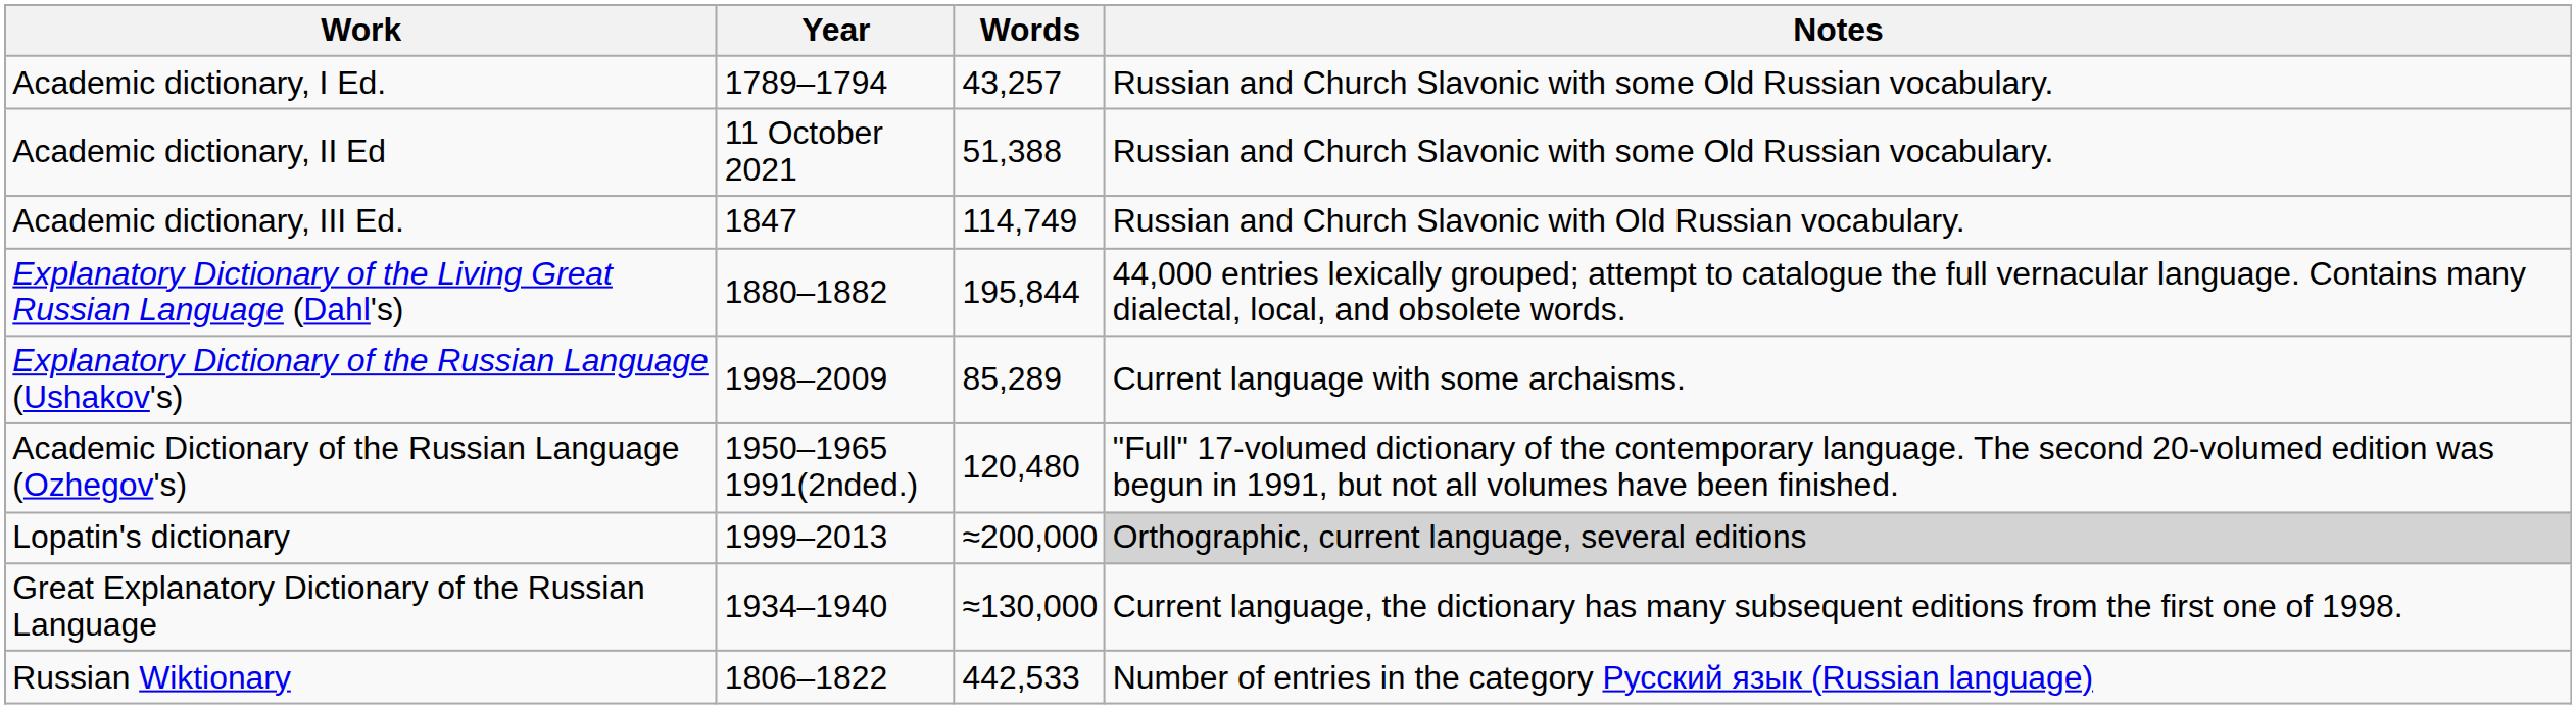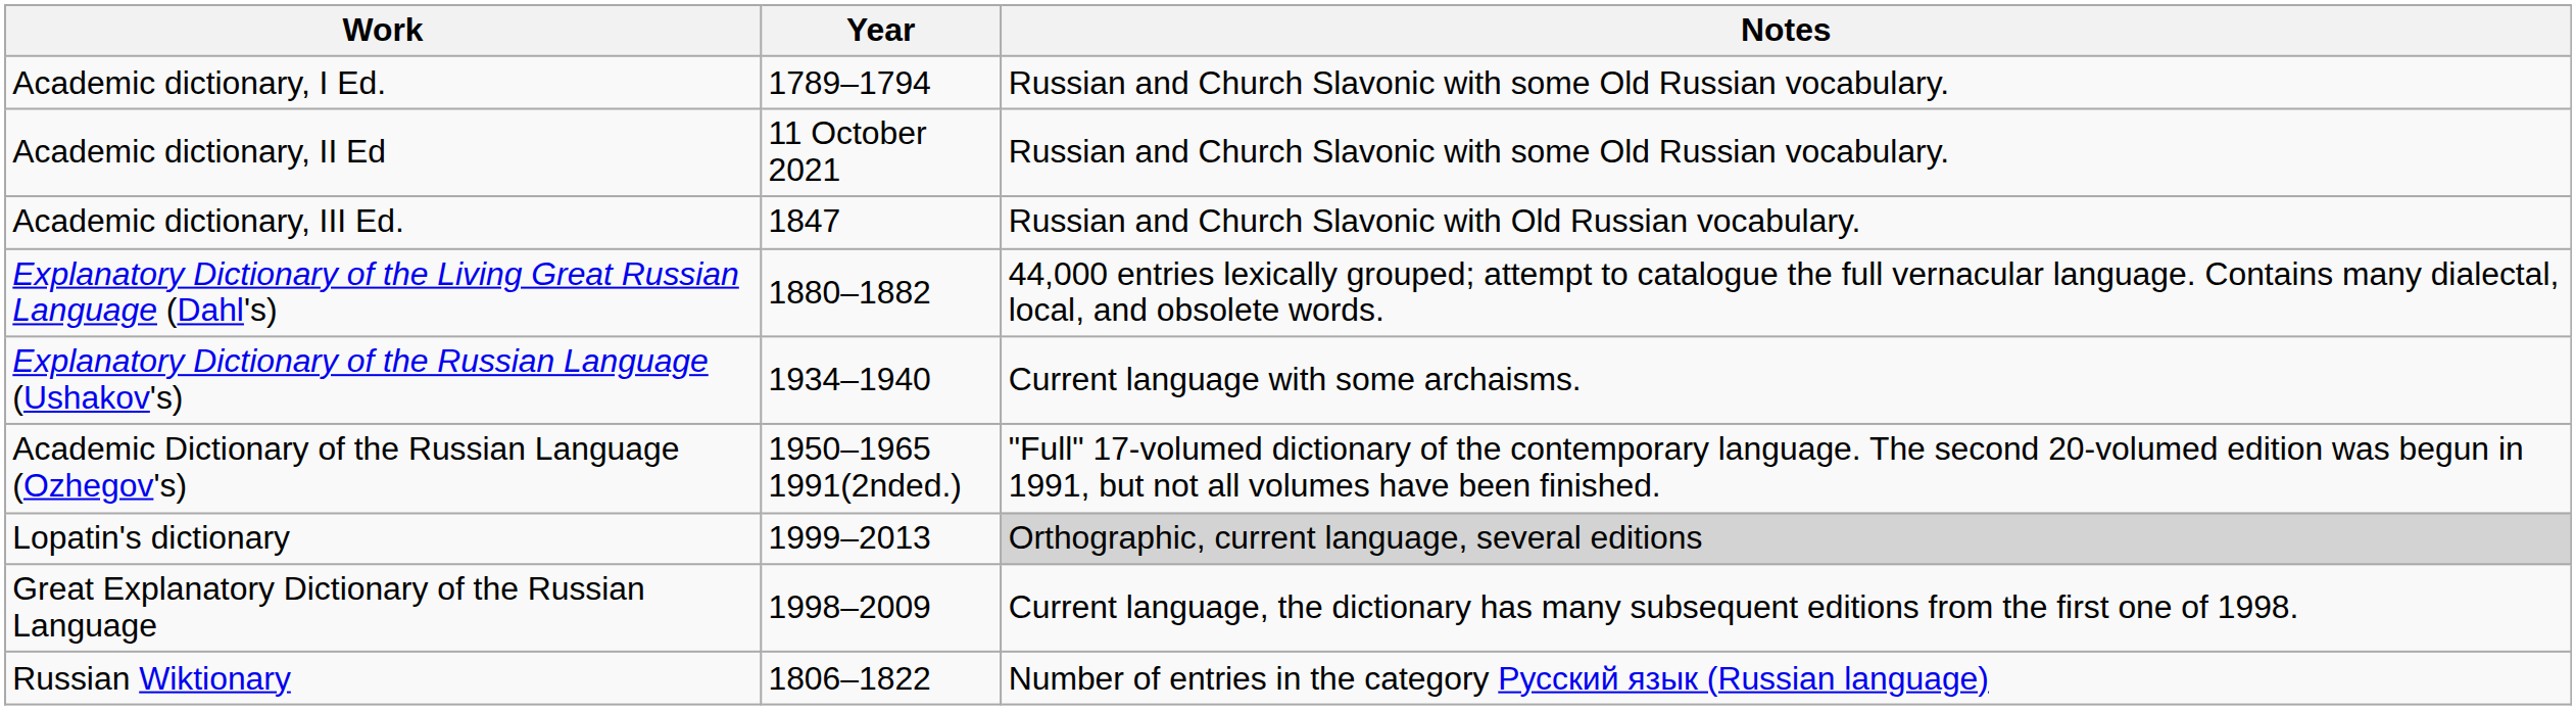 <table class="wikitable" style="margin:auto; text-align:left;">
 <tr>
 <th>Work</th>
 <th>Year</th>
-<th>Words</th>
 <th>Notes</th>
 </tr>
 <tr>
 <td>Academic dictionary, I Ed.</td>
 <td>1789–1794</td>
-<td>43,257</td>
 <td>Russian and Church Slavonic with some Old Russian vocabulary.</td>
 </tr>
 <tr>
 <td>Academic dictionary, II Ed</td>
 <td>11 October 2021</td>
-<td>51,388</td>
 <td>Russian and Church Slavonic with some Old Russian vocabulary.</td>
 </tr>
 <tr>
 <td>Academic dictionary, III Ed.</td>
 <td>1847</td>
-<td>114,749</td>
 <td>Russian and Church Slavonic with Old Russian vocabulary.</td>
 </tr>
 <tr>
 <td><em><a href='#'>Explanatory Dictionary of the Living Great Russian Language</a></em> (<a href='#'>Dahl</a>'s)</td>
 <td>1880–1882</td>
-<td>195,844</td>
 <td>44,000 entries lexically grouped; attempt to catalogue the full vernacular language. Contains many dialectal, local, and obsolete words.</td>
 </tr>
 <tr>
 <td><em><a href='#'>Explanatory Dictionary of the Russian Language</a></em> (<a href='#'>Ushakov</a>'s)</td>
-<td>1998–2009</td>
-<td>85,289</td>
+<td>1934–1940</td>
 <td>Current language with some archaisms.</td>
 </tr>
 <tr>
 <td>Academic Dictionary of the Russian Language (<a href='#'>Ozhegov</a>'s)</td>
 <td>1950–1965<br>1991(2nded.)</td>
-<td>120,480</td>
 <td>"Full" 17-volumed dictionary of the contemporary language. The second 20-volumed edition was begun in 1991, but not all volumes have been finished.</td>
 </tr>
 <tr>
 <td>Lopatin's dictionary</td>
 <td>1999–2013</td>
-<td>≈200,000</td>
 <td style="background: lightgrey;">Orthographic, current language, several editions</td>
 </tr>
 <tr>
 <td>Great Explanatory Dictionary of the Russian Language</td>
-<td>1934–1940</td>
-<td>≈130,000</td>
+<td>1998–2009</td>
 <td>Current language, the dictionary has many subsequent editions from the first one of 1998.</td>
 </tr>
 <tr>
 <td>Russian <a href='#'>Wiktionary</a></td>
 <td>1806–1822</td>
-<td>442,533</td>
 <td>Number of entries in the category <a href='#'>Русский язык (Russian language)</a></td>
 </tr>
 </table>
